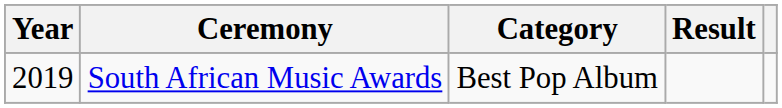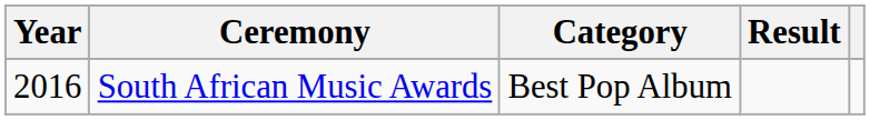 <table class="wikitable sortable plainrowheaders">
 <tr>
 <th scope="col">Year</th>
 <th scope="col">Ceremony</th>
 <th scope="col">Category</th>
 <th scope="col">Result</th>
 <th scope="col" class="unsortable"></th>
 </tr>
 <tr>
-<td>2019</td>
+<td>2016</td>
 <td><a href='#'>South African Music Awards</a></td>
 <td>Best Pop Album</td>
 <td></td>
 <td></td>
 </tr>
 </table>
